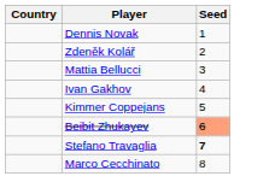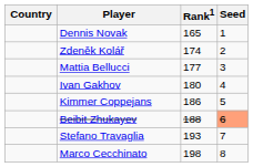 <table class="sortable wikitable">
 <tr>
 <th width="70">Country</th>
 <th width="175">Player</th>
+<th>Rank<sup>1</sup></th>
 <th>Seed</th>
 </tr>
 <tr>
 <td></td>
 <td><a href='#'>Dennis Novak</a></td>
+<td>165</td>
 <td>1</td>
 </tr>
 <tr>
 <td></td>
 <td><a href='#'>Zdeněk Kolář</a></td>
+<td>174</td>
 <td>2</td>
 </tr>
 <tr>
 <td></td>
 <td><a href='#'>Mattia Bellucci</a></td>
+<td>177</td>
 <td>3</td>
 </tr>
 <tr>
 <td></td>
 <td><a href='#'>Ivan Gakhov</a></td>
+<td>180</td>
 <td>4</td>
 </tr>
 <tr>
 <td></td>
 <td><a href='#'>Kimmer Coppejans</a></td>
+<td>186</td>
 <td>5</td>
 </tr>
 <tr>
 <td><s></s></td>
 <td><s><a href='#'>Beibit Zhukayev</a></s></td>
+<td><s>188</s></td>
 <td style="background: lightsalmon;"><s>6</s></td>
 </tr>
 <tr>
 <td></td>
 <td><a href='#'>Stefano Travaglia</a></td>
-<td><strong>7</strong></td>
+<td>193</td>
+<td>7</td>
 </tr>
 <tr>
 <td></td>
 <td><a href='#'>Marco Cecchinato</a></td>
+<td>198</td>
 <td>8</td>
 </tr>
 </table>
